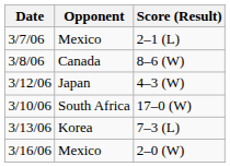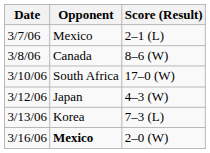 <table class="wikitable">
 <tr>
 <th>Date</th>
 <th>Opponent</th>
 <th>Score (Result)</th>
 </tr>
 <tr>
 <td>3/7/06</td>
 <td>Mexico</td>
 <td>2–1 (L)</td>
 </tr>
 <tr>
 <td>3/8/06</td>
 <td>Canada</td>
 <td>8–6 (W)</td>
 </tr>
 <tr>
+<td>3/10/06</td>
+<td>South Africa</td>
+<td>17–0 (W)</td>
+</tr>
+<tr>
 <td>3/12/06</td>
 <td>Japan</td>
 <td>4–3 (W)</td>
-</tr>
-<tr>
-<td>3/10/06</td>
-<td>South Africa</td>
-<td>17–0 (W)</td>
 </tr>
 <tr>
 <td>3/13/06</td>
 <td>Korea</td>
 <td>7–3 (L)</td>
 </tr>
 <tr>
 <td>3/16/06</td>
-<td>Mexico</td>
+<td><strong>Mexico</strong></td>
 <td>2–0 (W)</td>
 </tr>
 </table>
